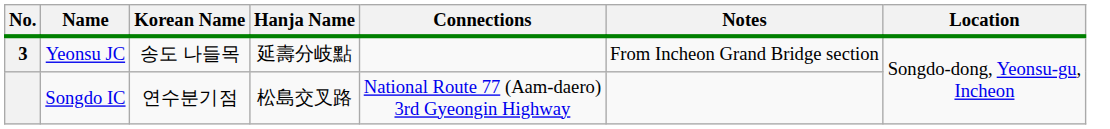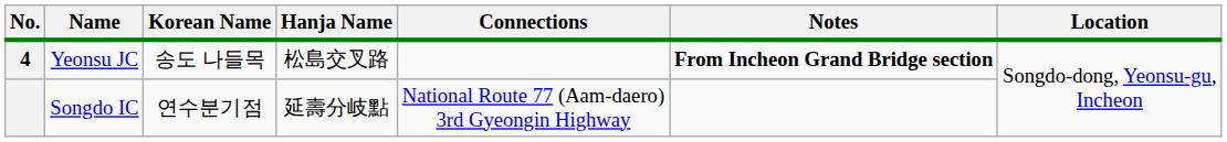 <table class="wikitable" style="font-size: 85%; text-align: center;">
 <tr style="border-bottom:solid 0.25em green;">
 <th>No.</th>
 <th>Name</th>
 <th>Korean Name</th>
 <th>Hanja Name</th>
 <th>Connections</th>
 <th>Notes</th>
 <th>Location</th>
 </tr>
 <tr>
-<th>3</th>
+<th>4</th>
 <td><a href='#'>Yeonsu JC</a></td>
 <td>송도 나들목</td>
-<td>延壽分岐點</td>
+<td>松島交叉路</td>
 <td></td>
-<td>From Incheon Grand Bridge section</td>
+<td><strong>From Incheon Grand Bridge section</strong></td>
 <td rowspan="2">Songdo-dong, <a href='#'>Yeonsu-gu</a>,<br><a href='#'>Incheon</a></td>
 </tr>
 <tr>
 <th></th>
 <td><a href='#'>Songdo IC</a></td>
 <td>연수분기점</td>
-<td>松島交叉路</td>
+<td>延壽分岐點</td>
 <td> <a href='#'>National Route 77</a> (Aam-daero)<br> <a href='#'>3rd Gyeongin Highway</a></td>
 <td></td>
 </tr>
 </table>
